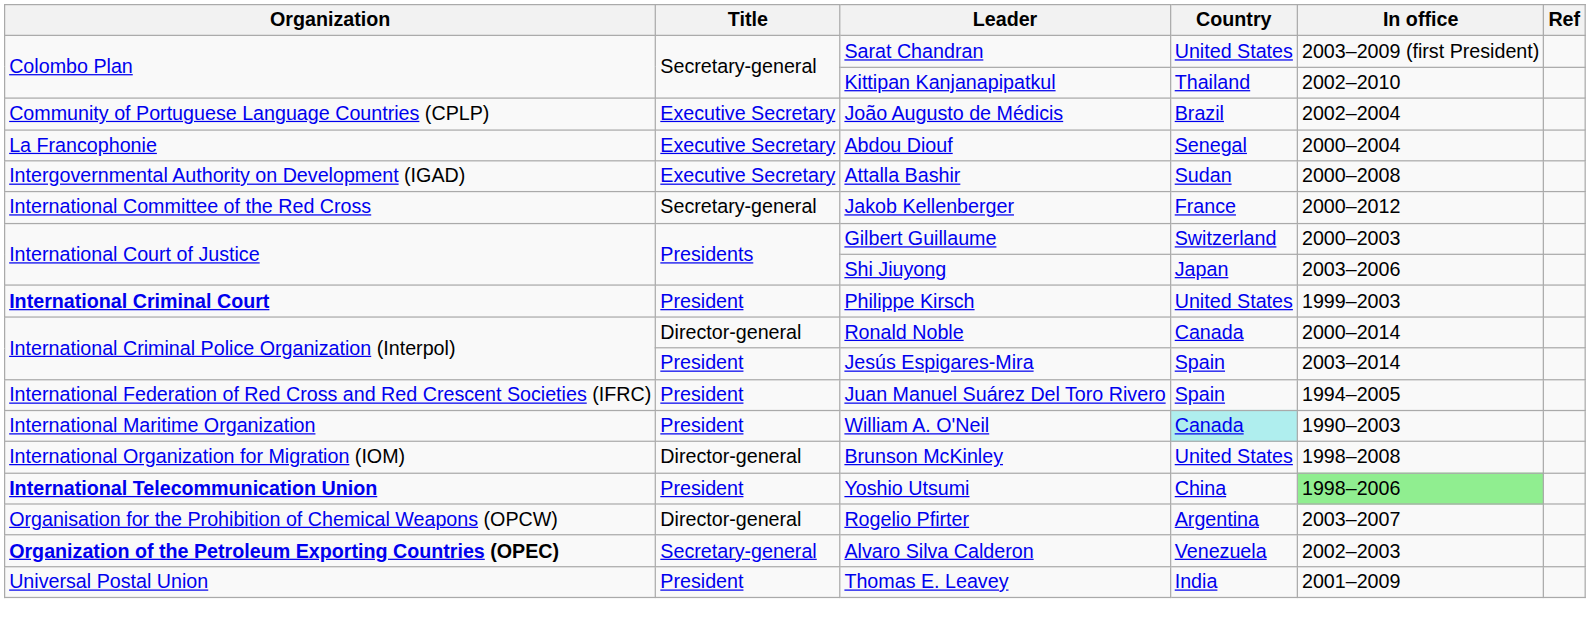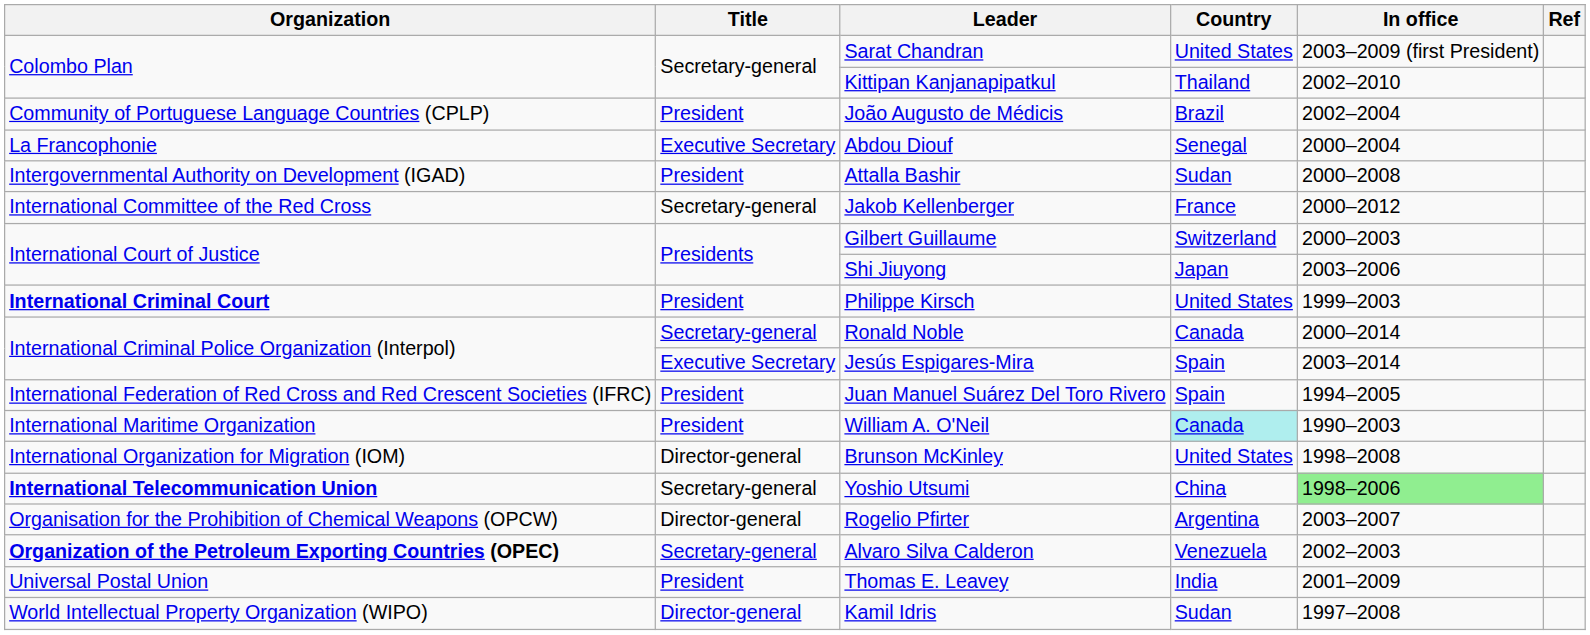 <table class="wikitable unsortable">
 <tr>
 <th>Organization</th>
 <th>Title</th>
 <th>Leader</th>
 <th>Country</th>
 <th>In office</th>
 <th>Ref</th>
 </tr>
 <tr>
 <td rowspan="2"><a href='#'>Colombo Plan</a></td>
 <td rowspan="2">Secretary-general</td>
 <td><a href='#'>Sarat Chandran</a></td>
 <td><a href='#'>United States</a></td>
 <td>2003–2009 (first President)</td>
 <td></td>
 </tr>
 <tr>
 <td><a href='#'>Kittipan Kanjanapipatkul</a></td>
 <td><a href='#'>Thailand</a></td>
 <td>2002–2010</td>
 <td></td>
 </tr>
 <tr>
 <td><a href='#'>Community of Portuguese Language Countries</a> (CPLP)</td>
-<td><a href='#'>Executive Secretary</a></td>
+<td><a href='#'>President</a></td>
 <td><a href='#'>João Augusto de Médicis</a></td>
 <td><a href='#'>Brazil</a></td>
 <td>2002–2004</td>
 <td></td>
 </tr>
 <tr>
 <td><a href='#'>La Francophonie</a></td>
 <td><a href='#'>Executive Secretary</a></td>
 <td><a href='#'>Abdou Diouf</a></td>
 <td><a href='#'>Senegal</a></td>
 <td>2000–2004</td>
 <td></td>
 </tr>
 <tr>
 <td><a href='#'>Intergovernmental Authority on Development</a> (IGAD)</td>
-<td><a href='#'>Executive Secretary</a></td>
+<td><a href='#'>President</a></td>
 <td><a href='#'>Attalla Bashir</a></td>
 <td><a href='#'>Sudan</a></td>
 <td>2000–2008</td>
 <td></td>
 </tr>
 <tr>
 <td><a href='#'>International Committee of the Red Cross</a></td>
 <td>Secretary-general</td>
 <td><a href='#'>Jakob Kellenberger</a></td>
 <td><a href='#'>France</a></td>
 <td>2000–2012</td>
 <td></td>
 </tr>
 <tr>
 <td rowspan="2"><a href='#'>International Court of Justice</a></td>
 <td rowspan="2"><a href='#'>Presidents</a></td>
 <td><a href='#'>Gilbert Guillaume</a></td>
 <td><a href='#'>Switzerland</a></td>
 <td>2000–2003</td>
 <td></td>
 </tr>
 <tr>
 <td><a href='#'>Shi Jiuyong</a></td>
 <td><a href='#'>Japan</a></td>
 <td>2003–2006</td>
 <td></td>
 </tr>
 <tr>
 <td><strong><a href='#'>International Criminal Court</a></strong></td>
 <td><a href='#'>President</a></td>
 <td><a href='#'>Philippe Kirsch</a></td>
 <td><a href='#'>United States</a></td>
 <td>1999–2003</td>
 <td></td>
 </tr>
 <tr>
 <td rowspan="2"><a href='#'>International Criminal Police Organization</a> (Interpol)</td>
-<td>Director-general</td>
+<td><a href='#'>Secretary-general</a></td>
 <td><a href='#'>Ronald Noble</a></td>
 <td><a href='#'>Canada</a></td>
 <td>2000–2014</td>
 <td></td>
 </tr>
 <tr>
-<td><a href='#'>President</a></td>
+<td><a href='#'>Executive Secretary</a></td>
 <td><a href='#'>Jesús Espigares-Mira</a></td>
 <td><a href='#'>Spain</a></td>
 <td>2003–2014</td>
 <td></td>
 </tr>
 <tr>
 <td><a href='#'>International Federation of Red Cross and Red Crescent Societies</a> (IFRC)</td>
 <td><a href='#'>President</a></td>
 <td><a href='#'>Juan Manuel Suárez Del Toro Rivero</a></td>
 <td><a href='#'>Spain</a></td>
 <td>1994–2005</td>
 <td></td>
 </tr>
 <tr>
 <td><a href='#'>International Maritime Organization</a></td>
 <td><a href='#'>President</a></td>
 <td><a href='#'>William A. O'Neil</a></td>
 <td style="background: paleturquoise;"><a href='#'>Canada</a></td>
 <td>1990–2003</td>
 <td></td>
 </tr>
 <tr>
 <td><a href='#'>International Organization for Migration</a> (IOM)</td>
 <td>Director-general</td>
 <td><a href='#'>Brunson McKinley</a></td>
 <td><a href='#'>United States</a></td>
 <td>1998–2008</td>
 <td></td>
 </tr>
 <tr>
 <td><strong><a href='#'>International Telecommunication Union</a></strong></td>
-<td><a href='#'>President</a></td>
+<td>Secretary-general</td>
 <td><a href='#'>Yoshio Utsumi</a></td>
 <td><a href='#'>China</a></td>
 <td style="background: lightgreen;">1998–2006</td>
 <td></td>
 </tr>
 <tr>
 <td><a href='#'>Organisation for the Prohibition of Chemical Weapons</a> (OPCW)</td>
 <td>Director-general</td>
 <td><a href='#'>Rogelio Pfirter</a></td>
 <td><a href='#'>Argentina</a></td>
 <td>2003–2007</td>
 <td></td>
 </tr>
 <tr>
 <td><strong><a href='#'>Organization of the Petroleum Exporting Countries</a> (OPEC)</strong></td>
 <td><a href='#'>Secretary-general</a></td>
 <td><a href='#'>Alvaro Silva Calderon</a></td>
 <td><a href='#'>Venezuela</a></td>
 <td>2002–2003</td>
 <td></td>
 </tr>
 <tr>
 <td><a href='#'>Universal Postal Union</a></td>
 <td><a href='#'>President</a></td>
 <td><a href='#'>Thomas E. Leavey</a></td>
 <td><a href='#'>India</a></td>
 <td>2001–2009</td>
 <td></td>
 </tr>
+<tr>
+<td><a href='#'>World Intellectual Property Organization</a> (WIPO)</td>
+<td><a href='#'>Director-general</a></td>
+<td><a href='#'>Kamil Idris</a></td>
+<td><a href='#'>Sudan</a></td>
+<td>1997–2008</td>
+<td></td>
+</tr>
 </table>
